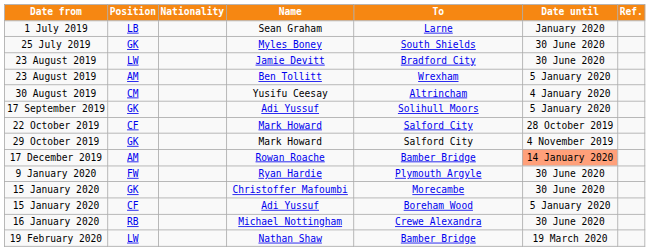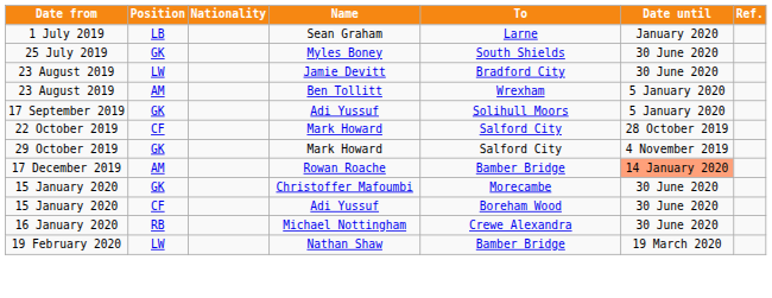 <table class="wikitable"  style="text-align:center; font-size:90%; ">
 <tr>
 <th style="background:#F68712; color:#FFFFFF; width:120px;">Date from</th>
 <th style="background:#F68712; color:#FFFFFF; width:50px;">Position</th>
 <th style="background:#F68712; color:#FFFFFF; width:50px;">Nationality</th>
 <th style="background:#F68712; color:#FFFFFF; width:150px;">Name</th>
 <th style="background:#F68712; color:#FFFFFF; width:200px;">To</th>
 <th style="background:#F68712; color:#FFFFFF; width:110px;">Date until</th>
 <th style="background:#F68712; color:#FFFFFF; width:25px;">Ref.</th>
 </tr>
 <tr>
 <td>1 July 2019</td>
 <td><a href='#'>LB</a></td>
 <td></td>
 <td>Sean Graham</td>
 <td><a href='#'>Larne</a></td>
 <td>January 2020</td>
 <td></td>
 </tr>
 <tr>
 <td>25 July 2019</td>
 <td><a href='#'>GK</a></td>
 <td></td>
 <td><a href='#'>Myles Boney</a></td>
 <td><a href='#'>South Shields</a></td>
 <td>30 June 2020</td>
 <td></td>
 </tr>
 <tr>
 <td>23 August 2019</td>
 <td><a href='#'>LW</a></td>
 <td></td>
 <td><a href='#'>Jamie Devitt</a></td>
 <td><a href='#'>Bradford City</a></td>
 <td>30 June 2020</td>
 <td></td>
 </tr>
 <tr>
 <td>23 August 2019</td>
 <td><a href='#'>AM</a></td>
 <td></td>
 <td><a href='#'>Ben Tollitt</a></td>
 <td><a href='#'>Wrexham</a></td>
 <td>5 January 2020</td>
 <td></td>
 </tr>
 <tr>
-<td>30 August 2019</td>
-<td><a href='#'>CM</a></td>
-<td></td>
-<td>Yusifu Ceesay</td>
-<td><a href='#'>Altrincham</a></td>
-<td>4 January 2020</td>
-<td></td>
-</tr>
-<tr>
 <td>17 September 2019</td>
 <td><a href='#'>GK</a></td>
 <td></td>
 <td><a href='#'>Adi Yussuf</a></td>
 <td><a href='#'>Solihull Moors</a></td>
 <td>5 January 2020</td>
 <td></td>
 </tr>
 <tr>
 <td>22 October 2019</td>
 <td><a href='#'>CF</a></td>
 <td></td>
 <td><a href='#'>Mark Howard</a></td>
 <td><a href='#'>Salford City</a></td>
 <td>28 October 2019</td>
 <td></td>
 </tr>
 <tr>
 <td>29 October 2019</td>
 <td><a href='#'>GK</a></td>
 <td></td>
 <td>Mark Howard</td>
 <td>Salford City</td>
 <td>4 November 2019</td>
 <td></td>
 </tr>
 <tr>
 <td>17 December 2019</td>
 <td><a href='#'>AM</a></td>
 <td></td>
 <td><a href='#'>Rowan Roache</a></td>
 <td><a href='#'>Bamber Bridge</a></td>
 <td style="background: lightsalmon;">14 January 2020</td>
 <td></td>
 </tr>
 <tr>
-<td>9 January 2020</td>
-<td><a href='#'>FW</a></td>
-<td></td>
-<td><a href='#'>Ryan Hardie</a></td>
-<td><a href='#'>Plymouth Argyle</a></td>
-<td>30 June 2020</td>
-<td></td>
-</tr>
-<tr>
 <td>15 January 2020</td>
 <td><a href='#'>GK</a></td>
 <td></td>
 <td><a href='#'>Christoffer Mafoumbi</a></td>
 <td><a href='#'>Morecambe</a></td>
 <td>30 June 2020</td>
 <td></td>
 </tr>
 <tr>
 <td>15 January 2020</td>
 <td><a href='#'>CF</a></td>
 <td></td>
 <td><a href='#'>Adi Yussuf</a></td>
 <td><a href='#'>Boreham Wood</a></td>
-<td>5 January 2020</td>
+<td>30 June 2020</td>
 <td></td>
 </tr>
 <tr>
 <td>16 January 2020</td>
 <td><a href='#'>RB</a></td>
 <td></td>
 <td><a href='#'>Michael Nottingham</a></td>
 <td><a href='#'>Crewe Alexandra</a></td>
 <td>30 June 2020</td>
 <td></td>
 </tr>
 <tr>
 <td>19 February 2020</td>
 <td><a href='#'>LW</a></td>
 <td></td>
 <td><a href='#'>Nathan Shaw</a></td>
 <td><a href='#'>Bamber Bridge</a></td>
 <td>19 March 2020</td>
 <td></td>
 </tr>
 </table>
